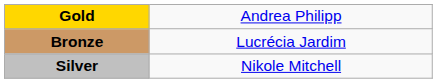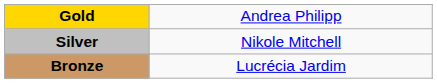 <table class="wikitable" style="text-align:center; " width="35%">
 <tr>
 <td bgcolor="gold"><strong>Gold</strong></td>
 <td><a href='#'>Andrea Philipp</a><br>  <small><em></em></small></td>
 </tr>
 <tr>
+<td bgcolor="silver"><strong>Silver</strong></td>
+<td><a href='#'>Nikole Mitchell</a><br>  <small><em></em></small></td>
+</tr>
+<tr>
 <td bgcolor="CC9966"><strong>Bronze</strong></td>
 <td><a href='#'>Lucrécia Jardim</a><br>  <small><em></em></small></td>
 </tr>
-<tr>
-<td bgcolor="silver"><strong>Silver</strong></td>
-<td><a href='#'>Nikole Mitchell</a><br>  <small><em></em></small></td>
-</tr>
 </table>
